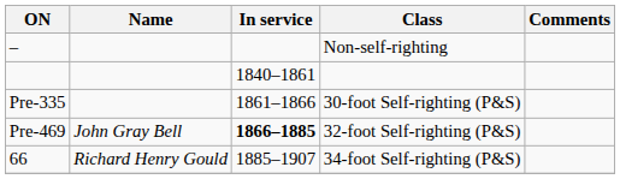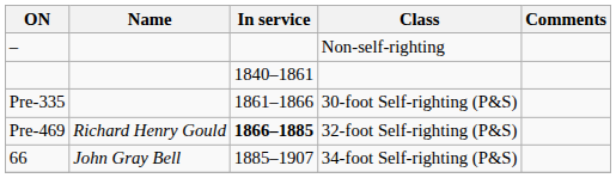 <table class="wikitable">
 <tr>
 <th>ON</th>
 <th>Name</th>
 <th>In service</th>
 <th>Class</th>
 <th>Comments</th>
 </tr>
 <tr>
 <td>–</td>
 <td></td>
 <td></td>
 <td>Non-self-righting</td>
 <td></td>
 </tr>
 <tr>
 <td></td>
 <td></td>
 <td>1840–1861</td>
 <td></td>
 <td></td>
 </tr>
 <tr>
 <td>Pre-335</td>
 <td></td>
 <td>1861–1866</td>
 <td>30-foot Self-righting (P&S)</td>
 <td></td>
 </tr>
 <tr>
 <td>Pre-469</td>
-<td><em>John Gray Bell</em></td>
+<td><em>Richard Henry Gould</em></td>
 <td><strong>1866–1885</strong></td>
 <td>32-foot Self-righting (P&S)</td>
 <td></td>
 </tr>
 <tr>
 <td>66</td>
-<td><em>Richard Henry Gould</em></td>
+<td><em>John Gray Bell</em></td>
 <td>1885–1907</td>
 <td>34-foot Self-righting (P&S)</td>
 <td></td>
 </tr>
 <tr>
 </tr>
 </table>
